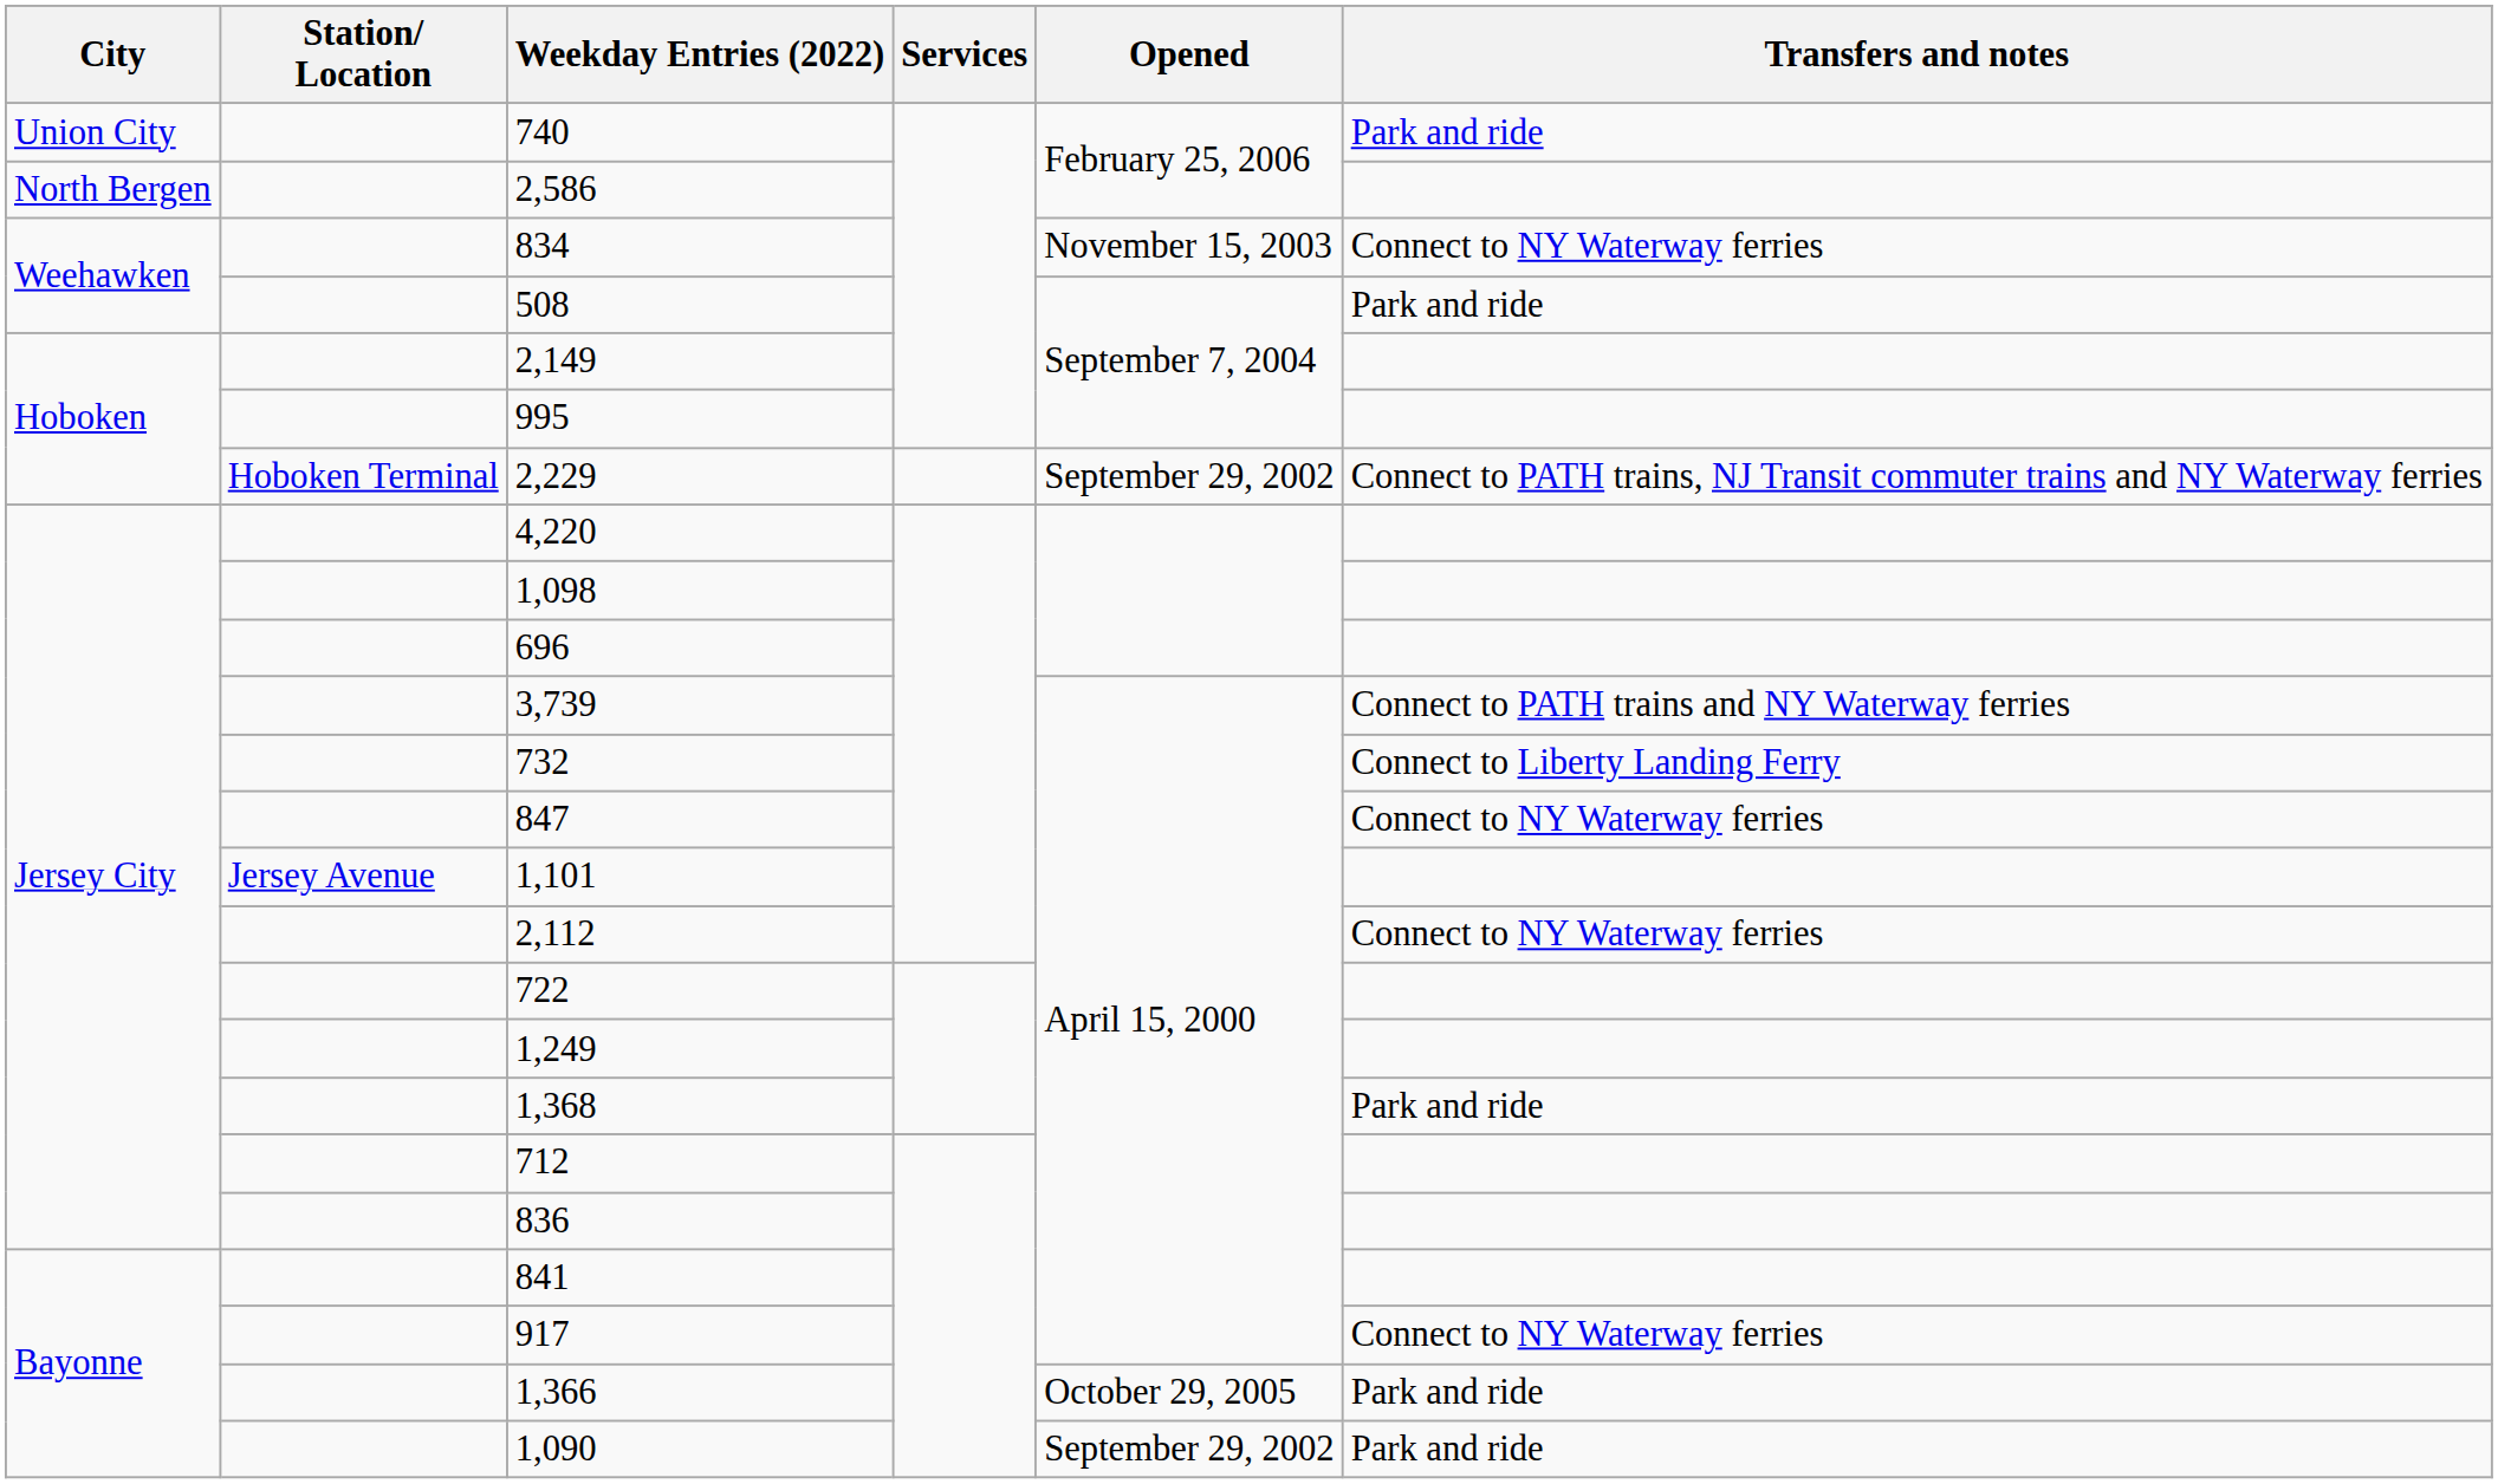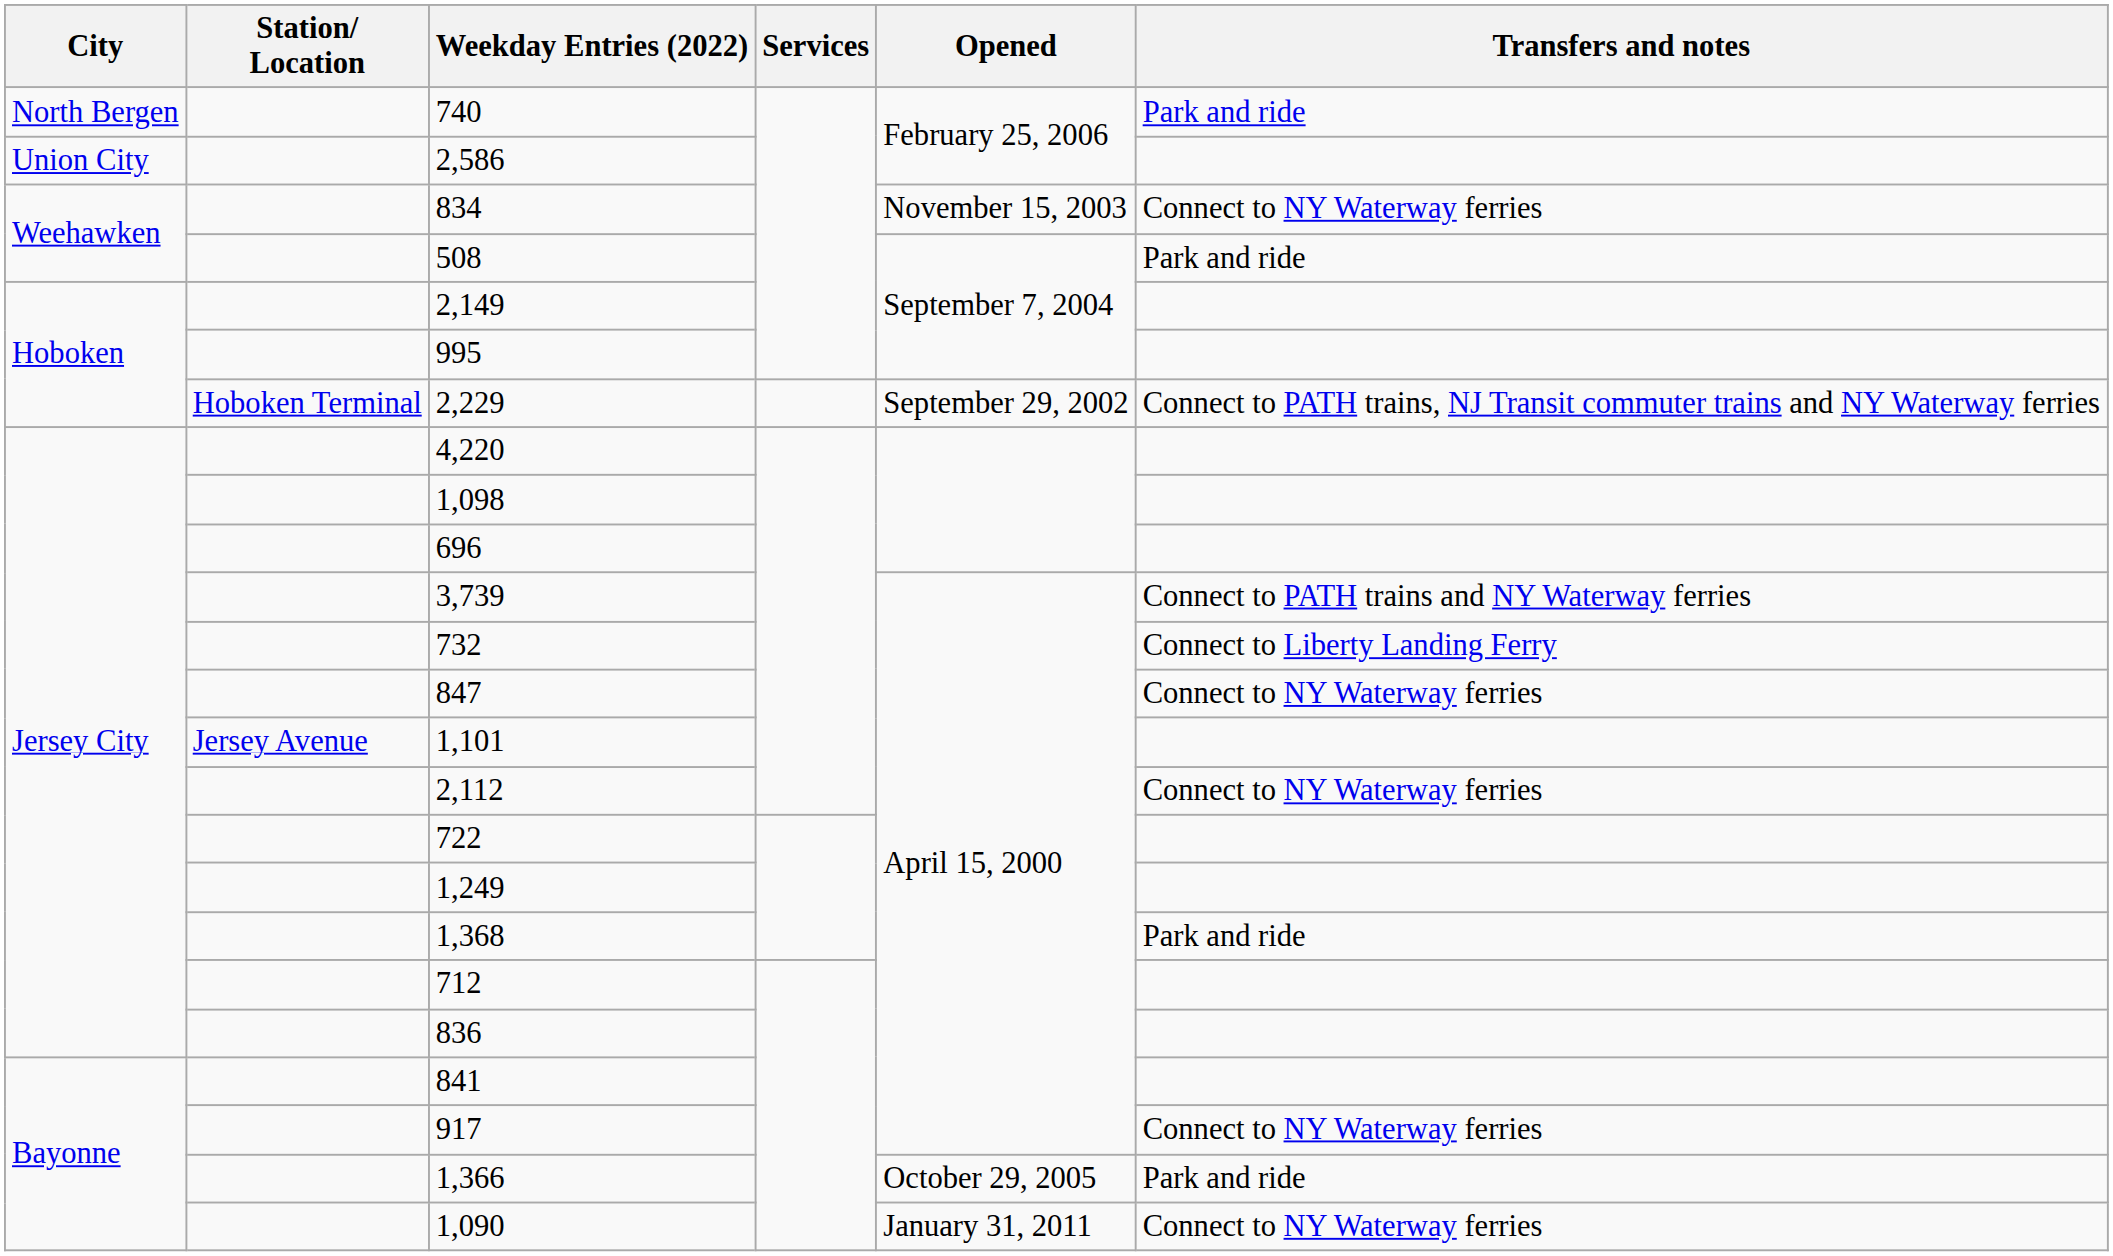 <table class="wikitable sortable">
 <tr>
 <th>City</th>
 <th>Station/<br>Location</th>
 <th>Weekday Entries (2022)</th>
 <th>Services</th>
 <th>Opened</th>
 <th>Transfers and notes</th>
 </tr>
 <tr>
-<td><a href='#'>Union City</a></td>
+<td><a href='#'>North Bergen</a></td>
 <td></td>
 <td>740</td>
 <td rowspan="6"><br></td>
 <td rowspan="2">February 25, 2006</td>
 <td><a href='#'>Park and ride</a></td>
 </tr>
 <tr>
-<td><a href='#'>North Bergen</a></td>
+<td><a href='#'>Union City</a></td>
 <td></td>
 <td>2,586</td>
 <td></td>
 </tr>
 <tr>
 <td rowspan="2"><a href='#'>Weehawken</a></td>
 <td></td>
 <td>834</td>
 <td>November 15, 2003</td>
 <td>Connect to <a href='#'>NY Waterway</a> ferries</td>
 </tr>
 <tr>
 <td></td>
 <td>508</td>
 <td rowspan="3">September 7, 2004</td>
 <td>Park and ride</td>
 </tr>
 <tr>
 <td rowspan=3><a href='#'>Hoboken</a></td>
 <td></td>
 <td>2,149</td>
 <td></td>
 </tr>
 <tr>
 <td></td>
 <td>995</td>
 <td></td>
 </tr>
 <tr>
 <td><a href='#'>Hoboken Terminal</a></td>
 <td>2,229</td>
 <td><br></td>
 <td>September 29, 2002</td>
 <td>Connect to <a href='#'>PATH</a> trains, <a href='#'>NJ Transit commuter trains</a> and <a href='#'>NY Waterway</a> ferries</td>
 </tr>
 <tr>
 <td rowspan=13><a href='#'>Jersey City</a></td>
 <td></td>
 <td>4,220</td>
 <td rowspan="8"><br></td>
 <td rowspan="3"></td>
 <td></td>
 </tr>
 <tr>
 <td></td>
 <td>1,098</td>
 <td></td>
 </tr>
 <tr>
 <td></td>
 <td>696</td>
 <td></td>
 </tr>
 <tr>
 <td></td>
 <td>3,739</td>
 <td rowspan="12">April 15, 2000</td>
 <td>Connect to <a href='#'>PATH</a> trains and <a href='#'>NY Waterway</a> ferries</td>
 </tr>
 <tr>
 <td></td>
 <td>732</td>
 <td>Connect to <a href='#'>Liberty Landing Ferry</a></td>
 </tr>
 <tr>
 <td></td>
 <td>847</td>
 <td>Connect to <a href='#'>NY Waterway</a> ferries</td>
 </tr>
 <tr>
 <td><a href='#'>Jersey Avenue</a></td>
 <td>1,101</td>
 <td></td>
 </tr>
 <tr>
 <td></td>
 <td>2,112</td>
 <td>Connect to <a href='#'>NY Waterway</a> ferries</td>
 </tr>
 <tr>
 <td></td>
 <td>722</td>
 <td rowspan="3"></td>
 <td></td>
 </tr>
 <tr>
 <td></td>
 <td>1,249</td>
 <td></td>
 </tr>
 <tr>
 <td></td>
 <td>1,368</td>
 <td>Park and ride</td>
 </tr>
 <tr>
 <td></td>
 <td>712</td>
 <td rowspan="6"></td>
 <td></td>
 </tr>
 <tr>
 <td></td>
 <td>836</td>
 <td></td>
 </tr>
 <tr>
 <td rowspan=4><a href='#'>Bayonne</a></td>
 <td></td>
 <td>841</td>
 <td></td>
 </tr>
 <tr>
 <td></td>
 <td>917</td>
 <td>Connect to <a href='#'>NY Waterway</a> ferries</td>
 </tr>
 <tr>
 <td></td>
 <td>1,366</td>
 <td>October 29, 2005</td>
 <td>Park and ride</td>
 </tr>
 <tr>
 <td></td>
 <td>1,090</td>
-<td>September 29, 2002</td>
-<td>Park and ride</td>
+<td>January 31, 2011</td>
+<td>Connect to <a href='#'>NY Waterway</a> ferries</td>
 </tr>
 </table>
